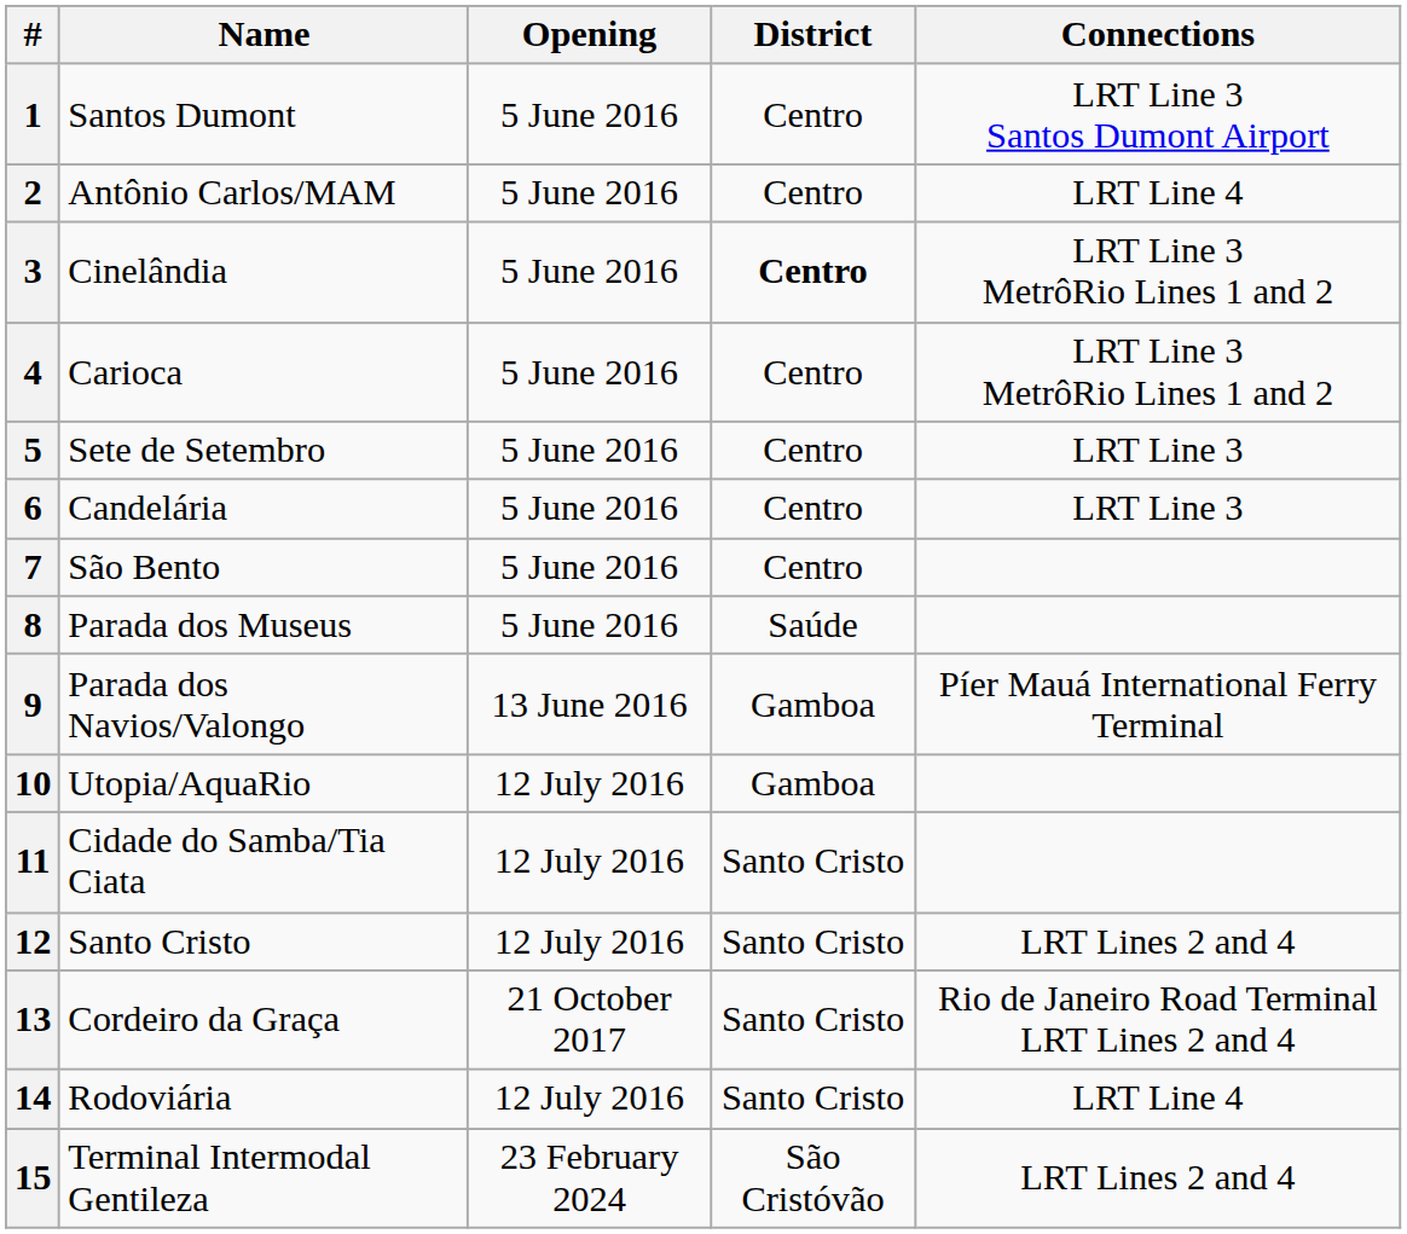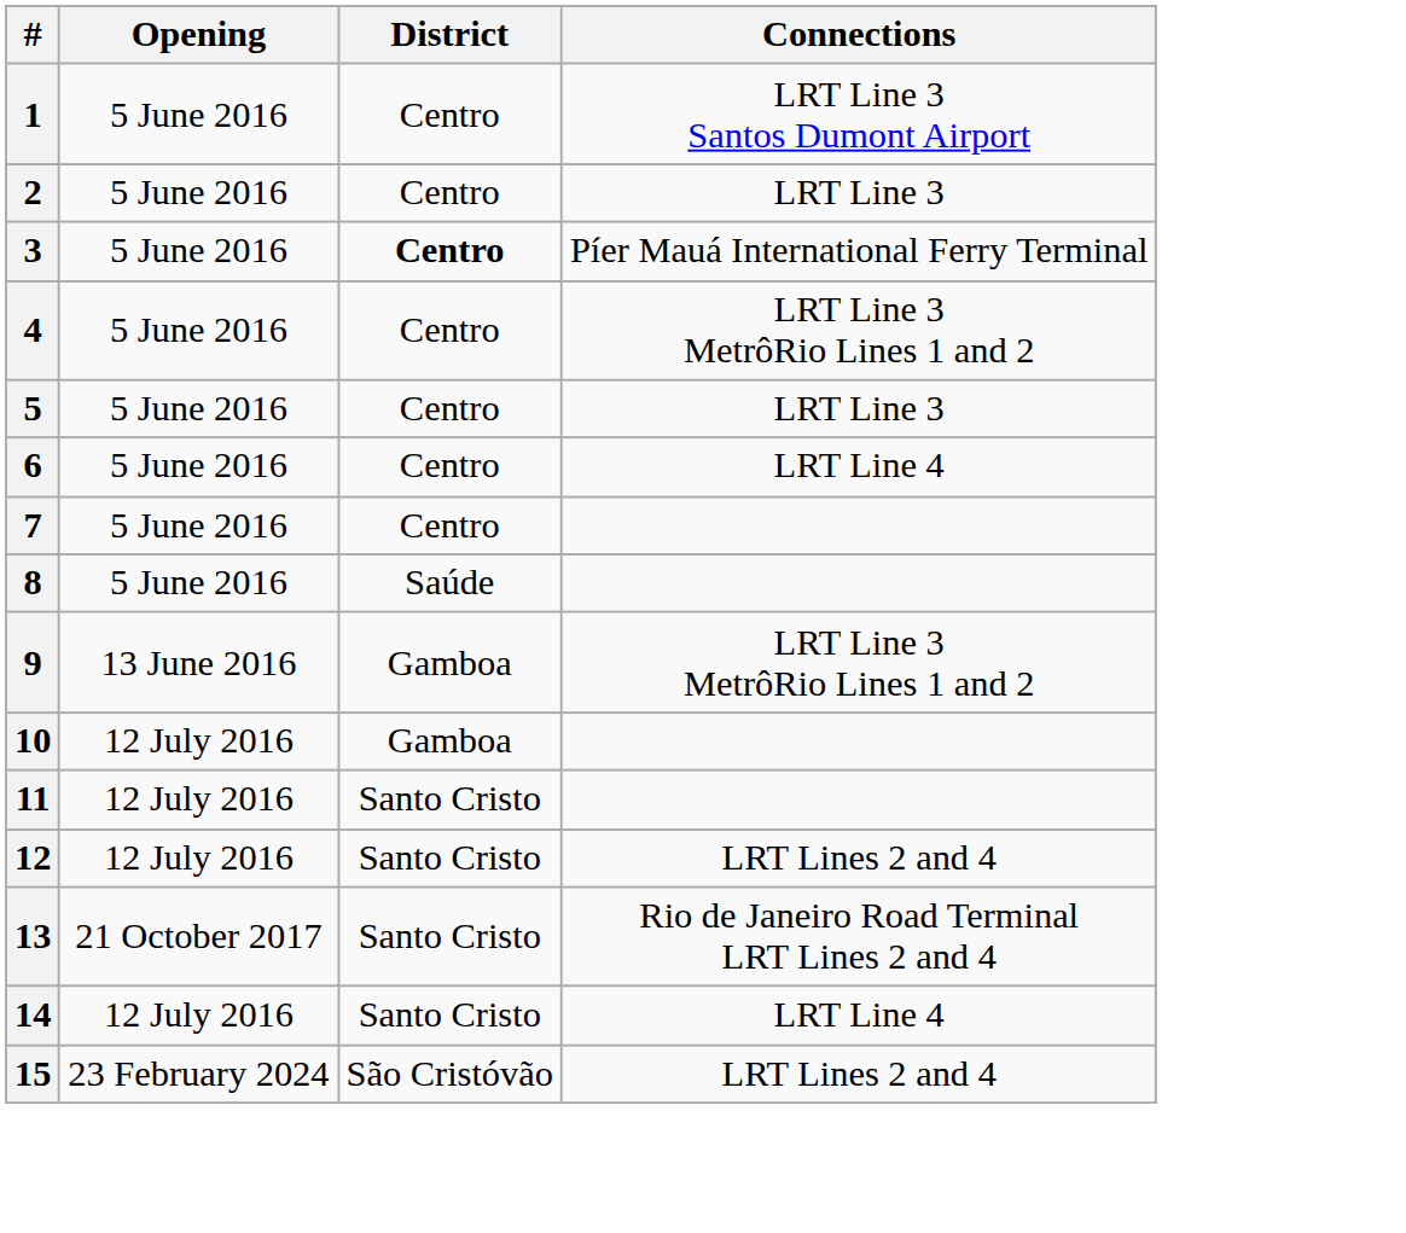 <table class="wikitable" style="text-align: center;">
 <tr>
 <th>#</th>
-<th>Name</th>
 <th>Opening</th>
 <th>District</th>
 <th>Connections</th>
 </tr>
 <tr>
 <th>1</th>
-<td style="text-align:left;">Santos Dumont</td>
 <td>5 June 2016</td>
 <td>Centro</td>
 <td> LRT Line 3<br> <a href='#'>Santos Dumont Airport</a></td>
 </tr>
 <tr>
 <th>2</th>
-<td style="text-align:left;">Antônio Carlos/MAM</td>
 <td>5 June 2016</td>
 <td>Centro</td>
-<td> LRT Line 4</td>
+<td> LRT Line 3</td>
 </tr>
 <tr>
 <th>3</th>
-<td style="text-align:left;">Cinelândia</td>
 <td>5 June 2016</td>
 <td><strong>Centro</strong></td>
-<td> LRT Line 3<br> MetrôRio Lines 1 and 2</td>
+<td> Píer Mauá International Ferry Terminal</td>
 </tr>
 <tr>
 <th>4</th>
-<td style="text-align:left;">Carioca</td>
 <td>5 June 2016</td>
 <td>Centro</td>
 <td> LRT Line 3<br> MetrôRio Lines 1 and 2</td>
 </tr>
 <tr>
 <th>5</th>
-<td style="text-align:left;">Sete de Setembro</td>
 <td>5 June 2016</td>
 <td>Centro</td>
 <td> LRT Line 3</td>
 </tr>
 <tr>
 <th>6</th>
-<td style="text-align:left;">Candelária</td>
 <td>5 June 2016</td>
 <td>Centro</td>
-<td> LRT Line 3</td>
+<td> LRT Line 4</td>
 </tr>
 <tr>
 <th>7</th>
-<td style="text-align:left;">São Bento</td>
 <td>5 June 2016</td>
 <td>Centro</td>
 <td></td>
 </tr>
 <tr>
 <th>8</th>
-<td style="text-align:left;">Parada dos Museus</td>
 <td>5 June 2016</td>
 <td>Saúde</td>
 <td></td>
 </tr>
 <tr>
 <th>9</th>
-<td style="text-align:left;">Parada dos Navios/Valongo</td>
 <td>13 June 2016</td>
 <td>Gamboa</td>
-<td> Píer Mauá International Ferry Terminal</td>
+<td> LRT Line 3<br> MetrôRio Lines 1 and 2</td>
 </tr>
 <tr>
 <th>10</th>
-<td style="text-align:left;">Utopia/AquaRio</td>
 <td>12 July 2016</td>
 <td>Gamboa</td>
 <td></td>
 </tr>
 <tr>
 <th>11</th>
-<td style="text-align:left;">Cidade do Samba/Tia Ciata</td>
 <td>12 July 2016</td>
 <td>Santo Cristo</td>
 <td></td>
 </tr>
 <tr>
 <th>12</th>
-<td style="text-align:left;">Santo Cristo</td>
 <td>12 July 2016</td>
 <td>Santo Cristo</td>
 <td> LRT Lines 2 and 4</td>
 </tr>
 <tr>
 <th>13</th>
-<td style="text-align:left;">Cordeiro da Graça</td>
 <td>21 October 2017</td>
 <td>Santo Cristo</td>
 <td> Rio de Janeiro Road Terminal<br> LRT Lines 2 and 4</td>
 </tr>
 <tr>
 <th>14</th>
-<td style="text-align:left;">Rodoviária</td>
 <td>12 July 2016</td>
 <td>Santo Cristo</td>
 <td> LRT Line 4</td>
 </tr>
 <tr>
 <th>15</th>
-<td style="text-align:left;">Terminal Intermodal Gentileza</td>
 <td>23 February 2024</td>
 <td>São Cristóvão</td>
 <td> LRT Lines 2 and 4</td>
 </tr>
 </table>
